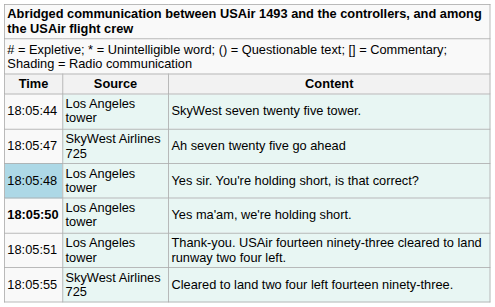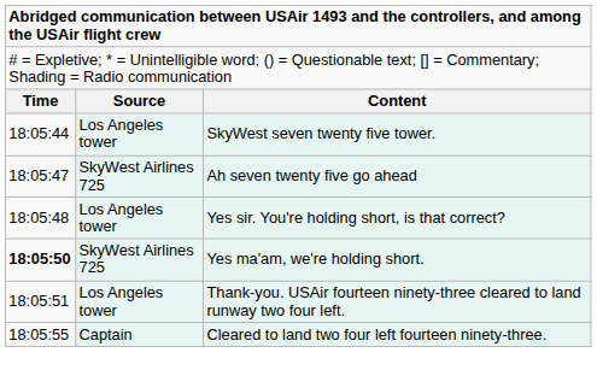 <table class="wikitable">
 <tr>
 <td colspan="3"><strong>Abridged communication between USAir 1493 and the controllers, and among the USAir flight crew</strong></td>
 </tr>
 <tr>
 <td colspan="3"># = Expletive; * = Unintelligible word; () = Questionable text; [] = Commentary; Shading = Radio communication</td>
 </tr>
 <tr>
 <th>Time</th>
 <th>Source</th>
 <th>Content</th>
 </tr>
 <tr>
 <td>18:05:44</td>
 <td style="background:#E8F6F3;">Los Angeles tower</td>
 <td style="background:#E8F6F3;">SkyWest seven twenty five tower.</td>
 </tr>
 <tr>
 <td>18:05:47</td>
 <td style="background:#E8F6F3;">SkyWest Airlines 725</td>
 <td style="background:#E8F6F3;">Ah seven twenty five go ahead</td>
 </tr>
 <tr>
-<td style="background: lightblue;">18:05:48</td>
+<td>18:05:48</td>
 <td style="background:#E8F6F3;">Los Angeles tower</td>
 <td style="background:#E8F6F3;">Yes sir. You're holding short, is that correct?</td>
 </tr>
 <tr>
 <td><strong>18:05:50</strong></td>
-<td style="background:#E8F6F3;">Los Angeles tower</td>
+<td style="background:#E8F6F3;">SkyWest Airlines 725</td>
 <td style="background:#E8F6F3;">Yes ma'am, we're holding short.</td>
 </tr>
 <tr>
 <td>18:05:51</td>
 <td style="background:#E8F6F3;">Los Angeles tower</td>
 <td style="background:#E8F6F3;">Thank-you. USAir fourteen ninety-three cleared to land runway two four left.</td>
 </tr>
 <tr>
 <td>18:05:55</td>
-<td style="background:#E8F6F3;">SkyWest Airlines 725</td>
+<td style="background:#E8F6F3;">Captain</td>
 <td style="background:#E8F6F3;">Cleared to land two four left fourteen ninety-three.</td>
 </tr>
 </table>
